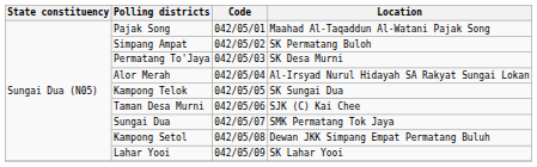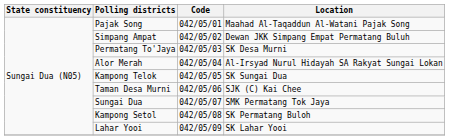 <table class="wikitable sortable mw-collapsible" style="white-space:nowrap;font-size:85%">
 <tr>
 <th>State constituency</th>
 <th>Polling districts</th>
 <th>Code</th>
 <th>Location</th>
 </tr>
 <tr>
 <td rowspan="9">Sungai Dua (N05)</td>
 <td>Pajak Song</td>
 <td>042/05/01</td>
 <td>Maahad Al-Taqaddun Al-Watani Pajak Song</td>
 </tr>
 <tr>
 <td>Simpang Ampat</td>
 <td>042/05/02</td>
-<td>SK Permatang Buloh</td>
+<td>Dewan JKK Simpang Empat Permatang Buluh</td>
 </tr>
 <tr>
 <td>Permatang To'Jaya</td>
 <td>042/05/03</td>
 <td>SK Desa Murni</td>
 </tr>
 <tr>
 <td>Alor Merah</td>
 <td>042/05/04</td>
 <td>Al-Irsyad Nurul Hidayah SA Rakyat Sungai Lokan</td>
 </tr>
 <tr>
 <td>Kampong Telok</td>
 <td>042/05/05</td>
 <td>SK Sungai Dua</td>
 </tr>
 <tr>
 <td>Taman Desa Murni</td>
 <td>042/05/06</td>
 <td>SJK (C) Kai Chee</td>
 </tr>
 <tr>
 <td>Sungai Dua</td>
 <td>042/05/07</td>
 <td>SMK Permatang Tok Jaya</td>
 </tr>
 <tr>
 <td>Kampong Setol</td>
 <td>042/05/08</td>
-<td>Dewan JKK Simpang Empat Permatang Buluh</td>
+<td>SK Permatang Buloh</td>
 </tr>
 <tr>
 <td>Lahar Yooi</td>
 <td>042/05/09</td>
 <td>SK Lahar Yooi</td>
 </tr>
 <tr>
 </tr>
 </table>
